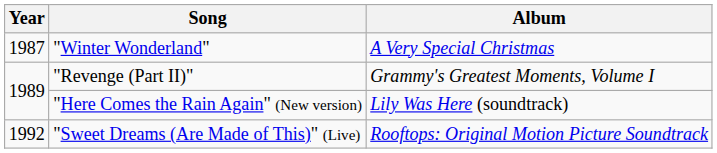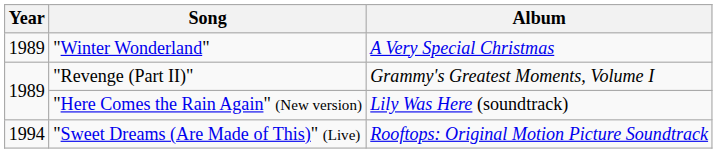 <table class="wikitable">
 <tr>
 <th>Year</th>
 <th>Song</th>
 <th>Album</th>
 </tr>
 <tr>
-<td>1987</td>
+<td>1989</td>
 <td>"<a href='#'>Winter Wonderland</a>"</td>
 <td><em><a href='#'>A Very Special Christmas</a></em></td>
 </tr>
 <tr>
 <td rowspan="2">1989</td>
 <td>"Revenge (Part II)"</td>
 <td><em>Grammy's Greatest Moments, Volume I</em></td>
 </tr>
 <tr>
 <td>"<a href='#'>Here Comes the Rain Again</a>" <small>(New version)</small></td>
 <td><em><a href='#'>Lily Was Here</a></em> (soundtrack)</td>
 </tr>
 <tr>
-<td>1992</td>
+<td>1994</td>
 <td>"<a href='#'>Sweet Dreams (Are Made of This)</a>" <small>(Live)</small></td>
 <td><em><a href='#'>Rooftops: Original Motion Picture Soundtrack</a></em></td>
 </tr>
 </table>
